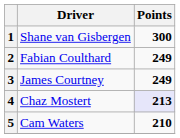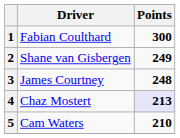 <table class="wikitable" style="font-size: 95%;">
 <tr>
 <th></th>
 <th>Driver</th>
 <th>Points</th>
 </tr>
 <tr>
 <th>1</th>
-<td> <a href='#'>Shane van Gisbergen</a></td>
+<td> <a href='#'>Fabian Coulthard</a></td>
 <td align="right"><strong>300</strong></td>
 </tr>
 <tr>
 <th>2</th>
-<td> <a href='#'>Fabian Coulthard</a></td>
+<td> <a href='#'>Shane van Gisbergen</a></td>
 <td align="right"><strong>249</strong></td>
 </tr>
 <tr>
 <th>3</th>
 <td> <a href='#'>James Courtney</a></td>
-<td align="right"><strong>249</strong></td>
+<td align="right"><strong>248</strong></td>
 </tr>
 <tr>
 <th>4</th>
 <td> <a href='#'>Chaz Mostert</a></td>
 <td align="right" style="background: lavender;"><strong>213</strong></td>
 </tr>
 <tr>
 <th>5</th>
 <td> <a href='#'>Cam Waters</a></td>
 <td align="right"><strong>210</strong></td>
 </tr>
 <tr>
 </tr>
 </table>
